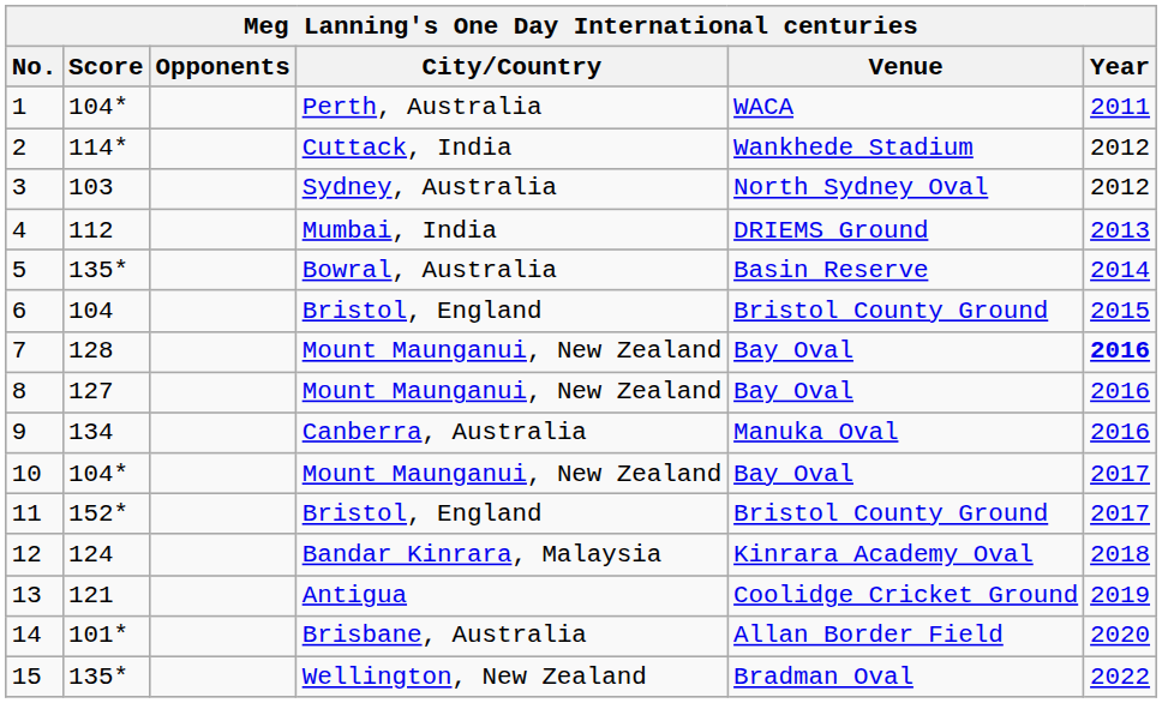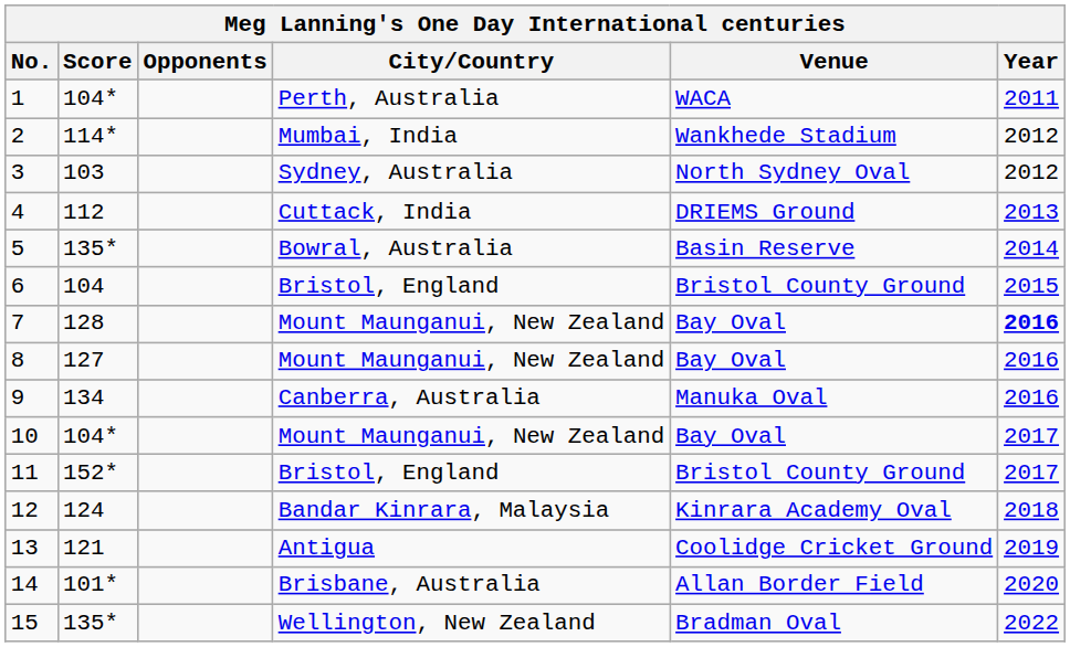 <table class="wikitable">
 <tr>
 <th colspan="7">Meg Lanning's One Day International centuries</th>
 </tr>
 <tr>
 <th>No.</th>
 <th>Score</th>
 <th>Opponents</th>
 <th>City/Country</th>
 <th>Venue</th>
 <th>Year</th>
 </tr>
 <tr>
 <td>1</td>
 <td>104*</td>
 <td></td>
 <td><a href='#'>Perth</a>, Australia</td>
 <td><a href='#'>WACA</a></td>
 <td><a href='#'>2011</a></td>
 </tr>
 <tr>
 <td>2</td>
 <td>114*</td>
 <td></td>
-<td><a href='#'>Cuttack</a>, India</td>
+<td><a href='#'>Mumbai</a>, India</td>
 <td><a href='#'>Wankhede Stadium</a></td>
 <td>2012</td>
 </tr>
 <tr>
 <td>3</td>
 <td>103</td>
 <td></td>
 <td><a href='#'>Sydney</a>, Australia</td>
 <td><a href='#'>North Sydney Oval</a></td>
 <td>2012</td>
 </tr>
 <tr>
 <td>4</td>
 <td>112</td>
 <td></td>
-<td><a href='#'>Mumbai</a>, India</td>
+<td><a href='#'>Cuttack</a>, India</td>
 <td><a href='#'>DRIEMS Ground</a></td>
 <td><a href='#'>2013</a></td>
 </tr>
 <tr>
 <td>5</td>
 <td>135*</td>
 <td></td>
 <td><a href='#'>Bowral</a>, Australia</td>
 <td><a href='#'>Basin Reserve</a></td>
 <td><a href='#'>2014</a></td>
 </tr>
 <tr>
 <td>6</td>
 <td>104</td>
 <td></td>
 <td><a href='#'>Bristol</a>, England</td>
 <td><a href='#'>Bristol County Ground</a></td>
 <td><a href='#'>2015</a></td>
 </tr>
 <tr>
 <td>7</td>
 <td>128</td>
 <td></td>
 <td><a href='#'>Mount Maunganui</a>, New Zealand</td>
 <td><a href='#'>Bay Oval</a></td>
 <td><strong><a href='#'>2016</a></strong></td>
 </tr>
 <tr>
 <td>8</td>
 <td>127</td>
 <td></td>
 <td><a href='#'>Mount Maunganui</a>, New Zealand</td>
 <td><a href='#'>Bay Oval</a></td>
 <td><a href='#'>2016</a></td>
 </tr>
 <tr>
 <td>9</td>
 <td>134</td>
 <td></td>
 <td><a href='#'>Canberra</a>, Australia</td>
 <td><a href='#'>Manuka Oval</a></td>
 <td><a href='#'>2016</a></td>
 </tr>
 <tr>
 <td>10</td>
 <td>104*</td>
 <td></td>
 <td><a href='#'>Mount Maunganui</a>, New Zealand</td>
 <td><a href='#'>Bay Oval</a></td>
 <td><a href='#'>2017</a></td>
 </tr>
 <tr>
 <td>11</td>
 <td>152*</td>
 <td></td>
 <td><a href='#'>Bristol</a>, England</td>
 <td><a href='#'>Bristol County Ground</a></td>
 <td><a href='#'>2017</a></td>
 </tr>
 <tr>
 <td>12</td>
 <td>124</td>
 <td></td>
 <td><a href='#'>Bandar Kinrara</a>, Malaysia</td>
 <td><a href='#'>Kinrara Academy Oval</a></td>
 <td><a href='#'>2018</a></td>
 </tr>
 <tr>
 <td>13</td>
 <td>121</td>
 <td></td>
 <td><a href='#'>Antigua</a></td>
 <td><a href='#'>Coolidge Cricket Ground</a></td>
 <td><a href='#'>2019</a></td>
 </tr>
 <tr>
 <td>14</td>
 <td>101*</td>
 <td></td>
 <td><a href='#'>Brisbane</a>, Australia</td>
 <td><a href='#'>Allan Border Field</a></td>
 <td><a href='#'>2020</a></td>
 </tr>
 <tr>
 <td>15</td>
 <td>135*</td>
 <td></td>
 <td><a href='#'>Wellington</a>, New Zealand</td>
 <td><a href='#'>Bradman Oval</a></td>
 <td><a href='#'>2022</a></td>
 </tr>
 </table>
